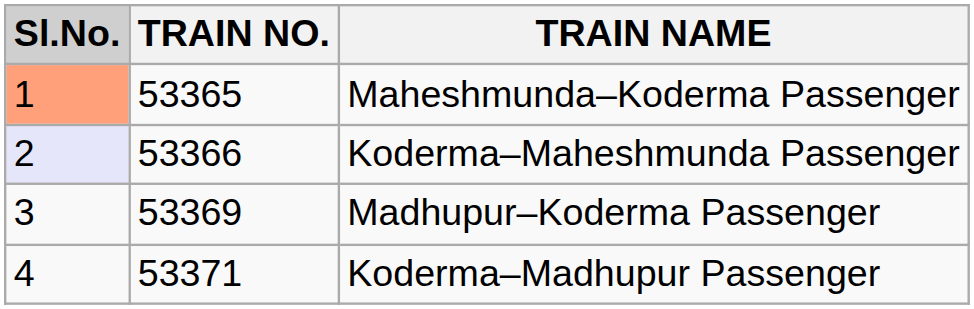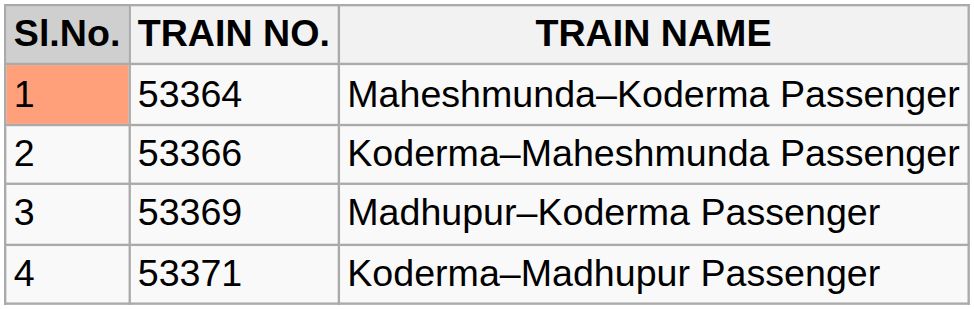 <table class="wikitable sortable">
 <tr>
 <th style="background-color:#cfcfcf;"  align="center">Sl.No.</th>
 <th>TRAIN NO.</th>
 <th>TRAIN NAME</th>
 </tr>
 <tr>
 <td style="background: lightsalmon;">1</td>
-<td>53365</td>
+<td>53364</td>
 <td>Maheshmunda–Koderma Passenger</td>
 </tr>
 <tr>
-<td style="background: lavender;">2</td>
+<td>2</td>
 <td>53366</td>
 <td>Koderma–Maheshmunda Passenger</td>
 </tr>
 <tr>
 <td>3</td>
 <td>53369</td>
 <td>Madhupur–Koderma Passenger</td>
 </tr>
 <tr>
 <td>4</td>
 <td>53371</td>
 <td>Koderma–Madhupur Passenger</td>
 </tr>
 </table>
